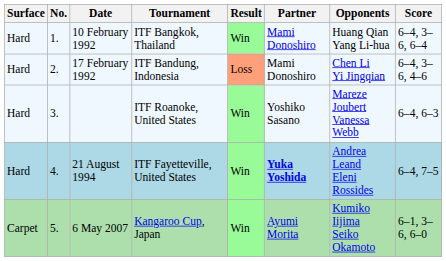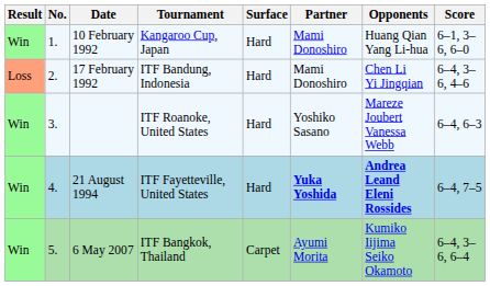 <table class="sortable wikitable">
 <tr>
-<th>Surface</th>
+<th>Result</th>
 <th>No.</th>
 <th>Date</th>
 <th>Tournament</th>
-<th>Result</th>
+<th>Surface</th>
 <th>Partner</th>
 <th>Opponents</th>
 <th class="unsortable">Score</th>
 </tr>
 <tr style="background:#f0f8ff;">
-<td>Hard</td>
+<td style="background:#98fb98;">Win</td>
 <td>1.</td>
 <td>10 February 1992</td>
-<td>ITF Bangkok, Thailand</td>
-<td style="background:#98fb98;">Win</td>
+<td><a href='#'>Kangaroo Cup</a>, Japan</td>
+<td>Hard</td>
 <td> <a href='#'>Mami Donoshiro</a></td>
 <td> Huang Qian <br>  Yang Li-hua</td>
-<td>6–4, 3–6, 6–4</td>
+<td>6–1, 3–6, 6–0</td>
 </tr>
 <tr style="background:#f0f8ff;">
-<td>Hard</td>
+<td style="background:#ffa07a;">Loss</td>
 <td>2.</td>
 <td>17 February 1992</td>
 <td>ITF Bandung, Indonesia</td>
-<td style="background:#ffa07a;">Loss</td>
+<td>Hard</td>
 <td> Mami Donoshiro</td>
 <td> <a href='#'>Chen Li</a> <br>  <a href='#'>Yi Jingqian</a></td>
 <td>6–4, 3–6, 4–6</td>
 </tr>
 <tr bgcolor=#f0f8ff>
-<td>Hard</td>
+<td style="background:#98fb98;">Win</td>
 <td>3.</td>
 <td></td>
 <td>ITF Roanoke, United States</td>
-<td style="background:#98fb98;">Win</td>
+<td>Hard</td>
 <td> Yoshiko Sasano</td>
 <td> <a href='#'>Mareze Joubert</a> <br>  <a href='#'>Vanessa Webb</a></td>
 <td>6–4, 6–3</td>
 </tr>
 <tr style="background:lightblue;">
-<td>Hard</td>
+<td style="background:#98fb98;">Win</td>
 <td>4.</td>
 <td>21 August 1994</td>
 <td>ITF Fayetteville, United States</td>
-<td style="background:#98fb98;">Win</td>
+<td>Hard</td>
 <td><strong> <a href='#'>Yuka Yoshida</a></strong></td>
-<td> <a href='#'>Andrea Leand</a> <br>  <a href='#'>Eleni Rossides</a></td>
+<td><strong> <a href='#'>Andrea Leand</a> <br>  <a href='#'>Eleni Rossides</a></strong></td>
 <td>6–4, 7–5</td>
 </tr>
 <tr style="background:#addfad;">
-<td>Carpet</td>
+<td style="background:#98fb98;">Win</td>
 <td>5.</td>
 <td>6 May 2007</td>
-<td><a href='#'>Kangaroo Cup</a>, Japan</td>
-<td style="background:#98fb98;">Win</td>
+<td>ITF Bangkok, Thailand</td>
+<td>Carpet</td>
 <td> <a href='#'>Ayumi Morita</a></td>
 <td> <a href='#'>Kumiko Iijima</a> <br>  <a href='#'>Seiko Okamoto</a></td>
-<td>6–1, 3–6, 6–0</td>
+<td>6–4, 3–6, 6–4</td>
 </tr>
 </table>
